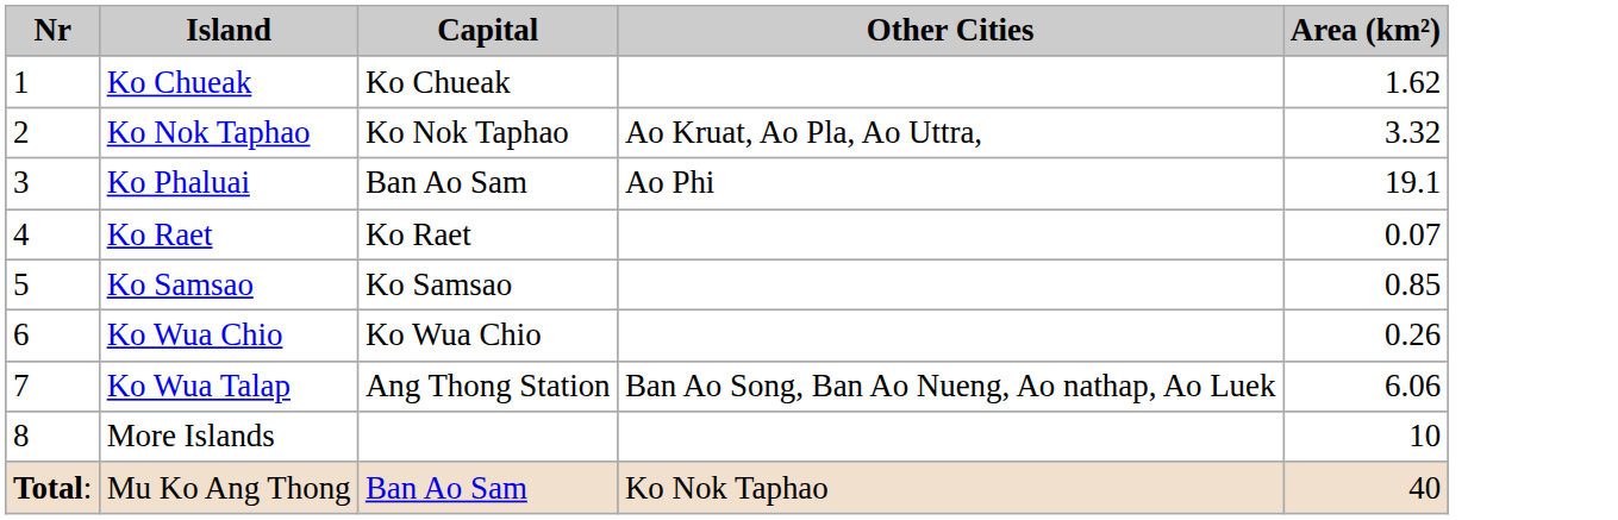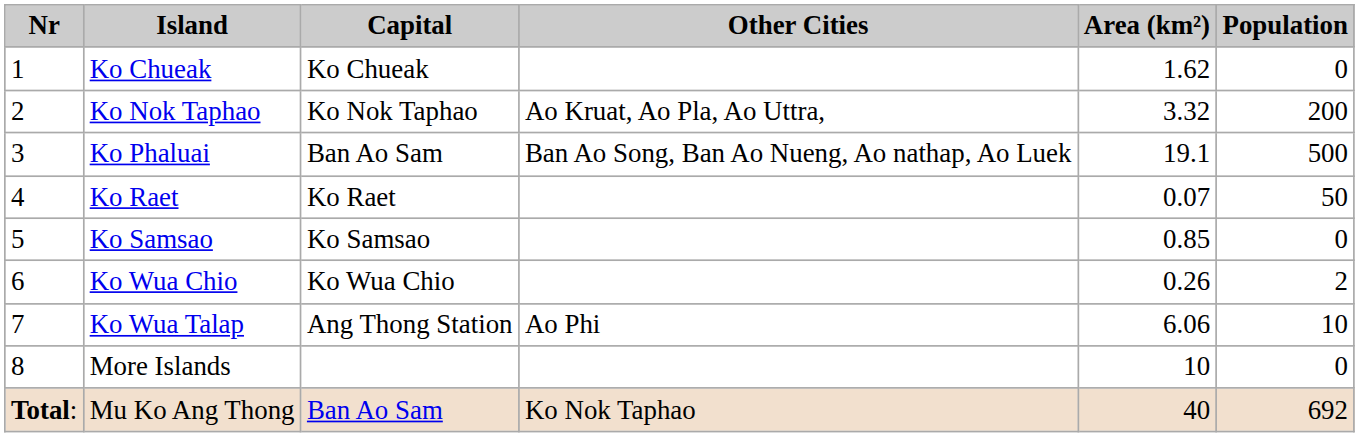 <table class="wikitable sortable">
 <tr>
 <th style="background: #CCC;">Nr</th>
 <th style="background: #CCC;" class="unsortable">Island</th>
 <th style="background: #CCC;" class="unsortable">Capital</th>
 <th style="background: #CCC;" class="unsortable">Other Cities</th>
 <th style="background: #CCC;">Area (km²)</th>
+<th style="background: #CCC;">Population</th>
 </tr>
 <tr style="background:#FFF;">
 <td>1</td>
 <td><a href='#'>Ko Chueak</a></td>
 <td>Ko Chueak</td>
 <td></td>
 <td align="right">1.62</td>
+<td align="right">0</td>
 </tr>
 <tr style="background:#FFF;">
 <td>2</td>
 <td><a href='#'>Ko Nok Taphao</a></td>
 <td>Ko Nok Taphao</td>
 <td>Ao Kruat, Ao Pla, Ao Uttra,</td>
 <td align="right">3.32</td>
+<td align="right">200</td>
 </tr>
 <tr style="background:#FFF;">
 <td>3</td>
 <td><a href='#'>Ko Phaluai</a></td>
 <td>Ban Ao Sam</td>
-<td>Ao Phi</td>
+<td>Ban Ao Song, Ban Ao Nueng, Ao nathap, Ao Luek</td>
 <td align="right">19.1</td>
+<td align="right">500</td>
 </tr>
 <tr style="background:#FFF;">
 <td>4</td>
 <td><a href='#'>Ko Raet</a></td>
 <td>Ko Raet</td>
 <td></td>
 <td align="right">0.07</td>
+<td align="right">50</td>
 </tr>
 <tr style="background:#FFF;">
 <td>5</td>
 <td><a href='#'>Ko Samsao</a></td>
 <td>Ko Samsao</td>
 <td></td>
 <td align="right">0.85</td>
+<td align="right">0</td>
 </tr>
 <tr style="background:#FFF;">
 <td>6</td>
 <td><a href='#'>Ko Wua Chio</a></td>
 <td>Ko Wua Chio</td>
 <td></td>
 <td align="right">0.26</td>
+<td align="right">2</td>
 </tr>
 <tr style="background:#FFF;">
 <td>7</td>
 <td><a href='#'>Ko Wua Talap</a></td>
 <td>Ang Thong Station</td>
-<td>Ban Ao Song, Ban Ao Nueng, Ao nathap, Ao Luek</td>
+<td>Ao Phi</td>
 <td align="right">6.06</td>
+<td align="right">10</td>
 </tr>
 <tr style="background:#FFF;">
 <td>8</td>
 <td>More Islands</td>
 <td></td>
 <td></td>
 <td align="right">10</td>
+<td align="right">0</td>
 </tr>
 <tr style="background:#F2E0CE;" | class="sortbottom">
 <td><strong>Total</strong>:</td>
 <td>Mu Ko Ang Thong</td>
 <td><a href='#'>Ban Ao Sam</a></td>
 <td>Ko Nok Taphao</td>
 <td align="right">40</td>
+<td align="right">692</td>
 </tr>
 </table>
